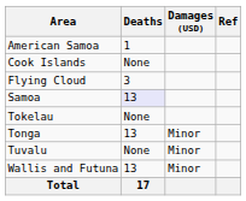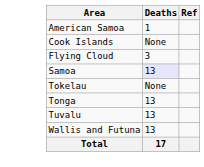 <table class="wikitable sortable" align=right>
 <tr>
 <th>Area</th>
 <th>Deaths</th>
-<th>Damages<br><small>(USD)</small></th>
 <th class="unsortable">Ref</th>
 </tr>
 <tr>
 <td>American Samoa</td>
 <td>1</td>
 <td></td>
-<td></td>
 </tr>
 <tr>
 <td>Cook Islands</td>
 <td>None</td>
-<td></td>
 <td></td>
 </tr>
 <tr>
 <td>Flying Cloud</td>
 <td>3</td>
 <td></td>
-<td></td>
 </tr>
 <tr>
 <td>Samoa</td>
 <td style="background: lavender;">13</td>
-<td></td>
 <td></td>
 </tr>
 <tr>
 <td>Tokelau</td>
 <td>None</td>
 <td></td>
-<td></td>
 </tr>
 <tr>
 <td>Tonga</td>
 <td>13</td>
-<td>Minor</td>
 <td></td>
 </tr>
 <tr>
 <td>Tuvalu</td>
-<td>None</td>
-<td>Minor</td>
+<td>13</td>
 <td></td>
 </tr>
 <tr>
 <td>Wallis and Futuna</td>
 <td>13</td>
-<td>Minor</td>
 <td></td>
 </tr>
 <tr class="unsortable">
 <th>Total</th>
 <th>17</th>
 <th></th>
-<th></th>
 </tr>
 </table>
